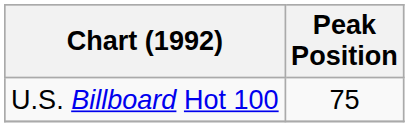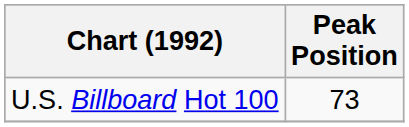 <table class="wikitable sortable">
 <tr>
 <th>Chart (1992)</th>
 <th>Peak<br>Position</th>
 </tr>
 <tr>
 <td align="left">U.S. <a href='#'><em>Billboard</em></a> <a href='#'>Hot 100</a></td>
-<td align="center">75</td>
+<td align="center">73</td>
 </tr>
 <tr>
 </tr>
 </table>
